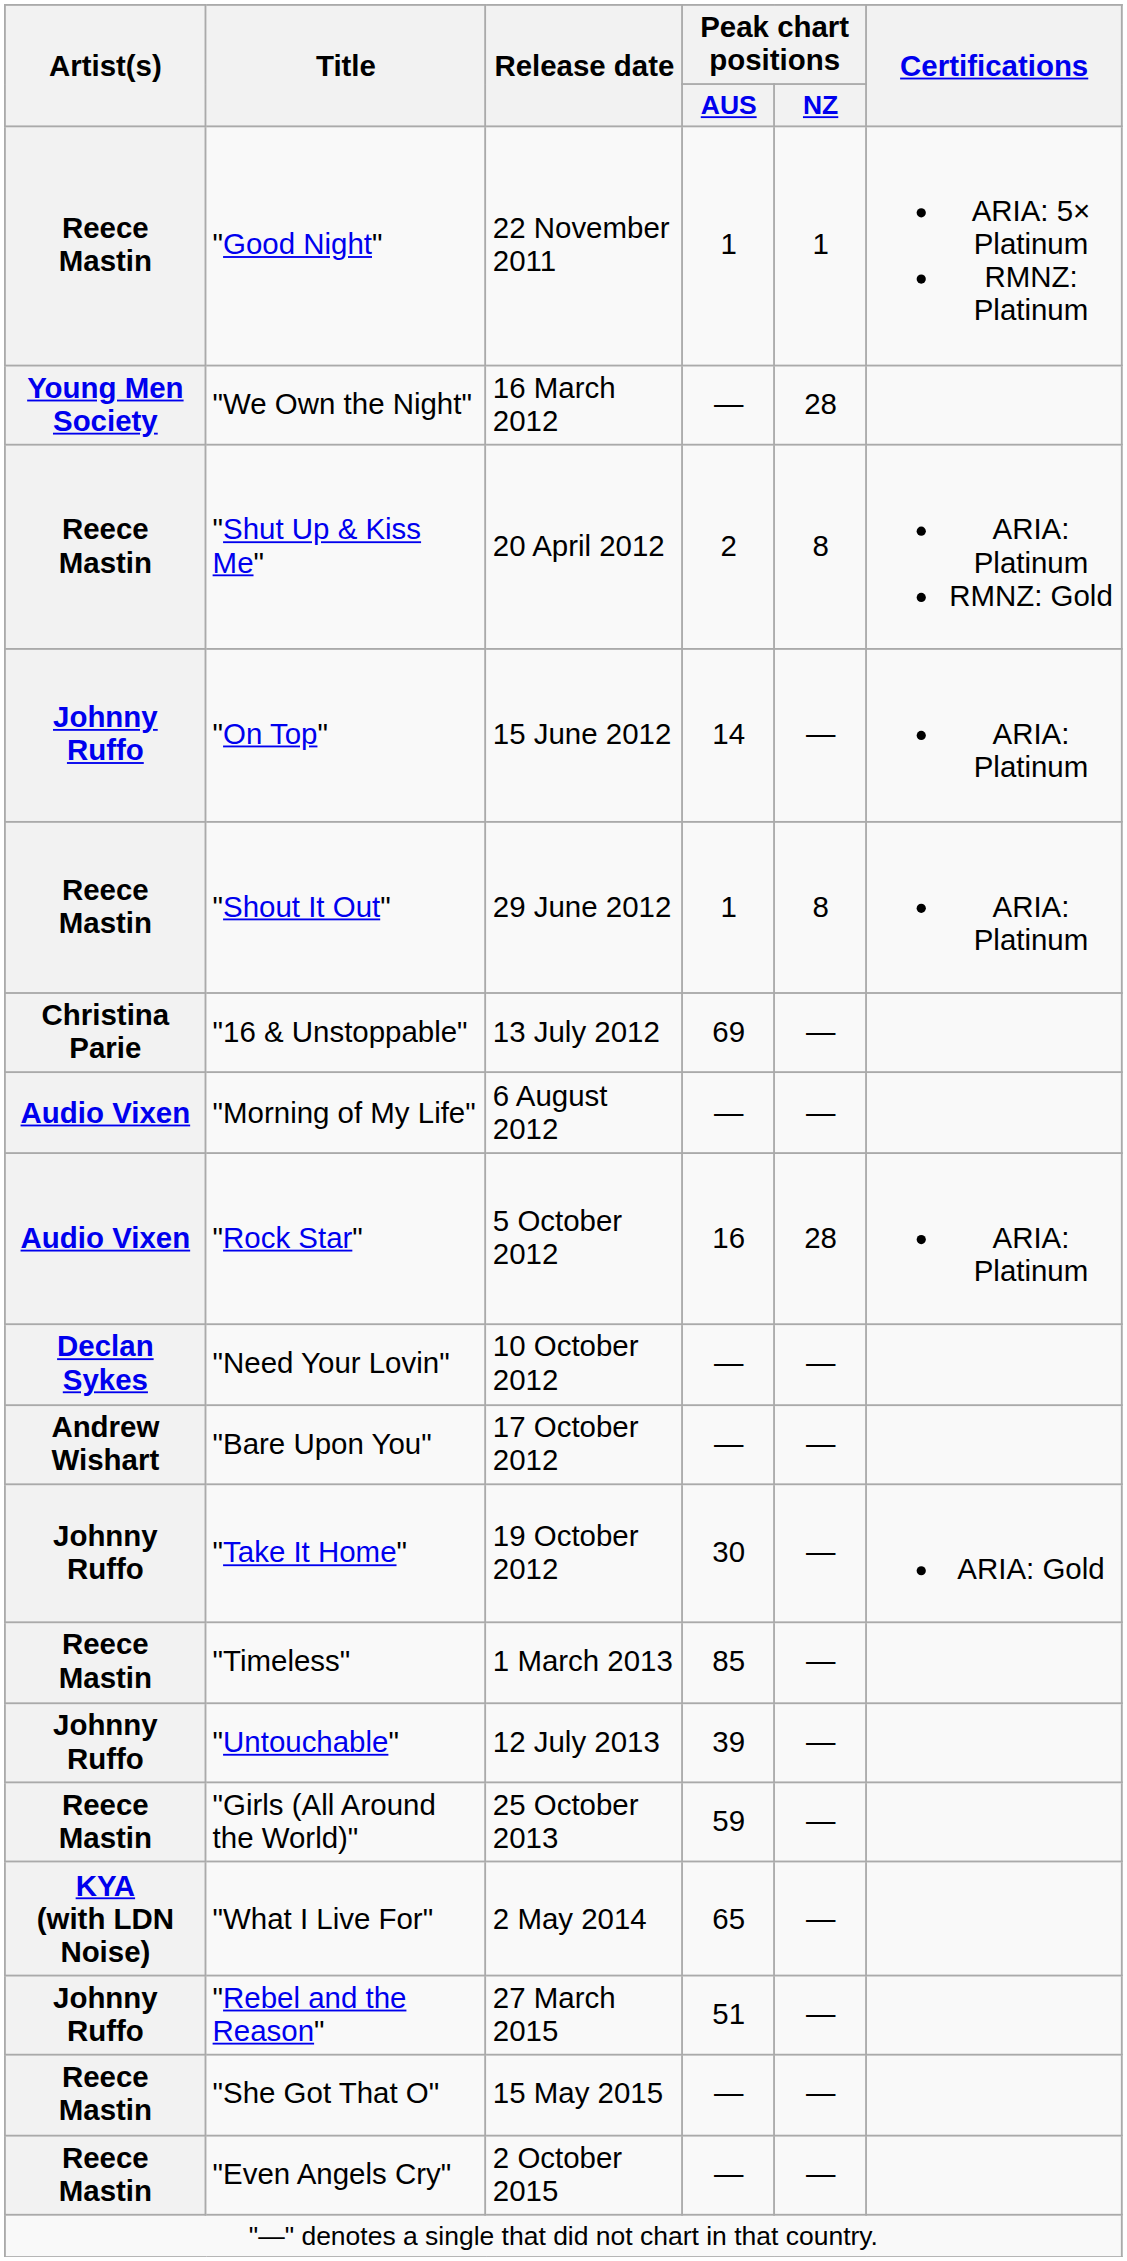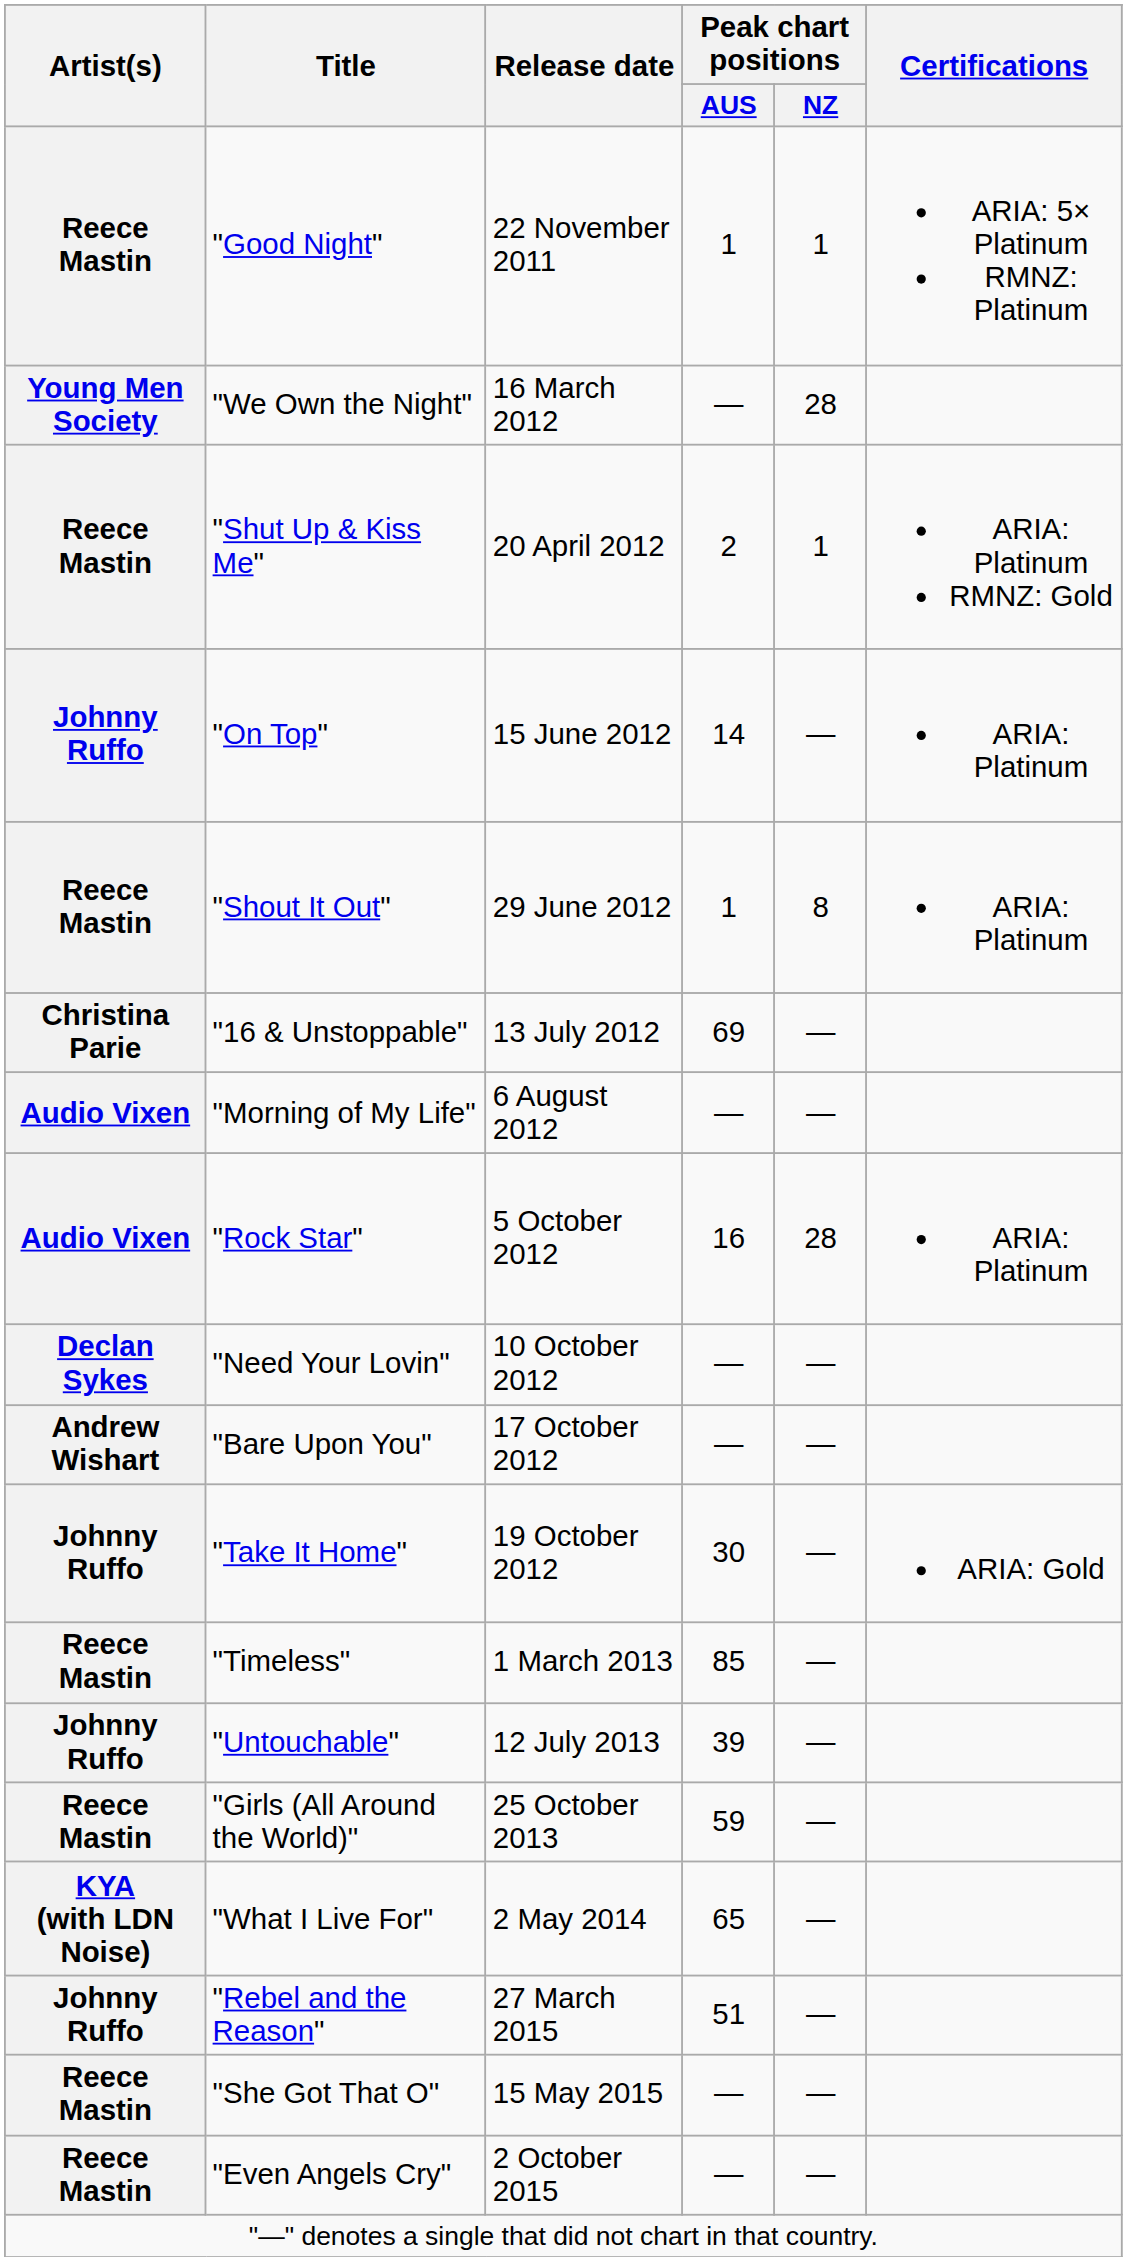 <table class="wikitable plainrowheaders" style="text-align:center;">
 <tr>
 <th scope="col" rowspan="2">Artist(s)</th>
 <th scope="col" rowspan="2">Title</th>
 <th scope="col" rowspan="2">Release date</th>
 <th scope="col" colspan="2">Peak chart positions</th>
 <th scope="col" rowspan="2"><a href='#'>Certifications</a></th>
 </tr>
 <tr>
 <th scope="col" style="width:3em;font-size:90%;"><a href='#'>AUS</a><br></th>
 <th scope="col" style="width:3em;font-size:90%;"><a href='#'>NZ</a><br></th>
 </tr>
 <tr>
 <th scope="row">Reece Mastin</th>
 <td style="text-align:left;">"<a href='#'>Good Night</a>"</td>
 <td style="text-align:left;">22 November 2011</td>
 <td>1</td>
 <td>1</td>
 <td><br><ul><li>ARIA: 5× Platinum</li><li>RMNZ: Platinum</li></ul></td>
 </tr>
 <tr>
 <th scope="row"><a href='#'>Young Men Society</a></th>
 <td style="text-align:left;">"We Own the Night"</td>
 <td style="text-align:left;">16 March 2012</td>
 <td>—</td>
 <td>28</td>
 <td></td>
 </tr>
 <tr>
 <th scope="row">Reece Mastin</th>
 <td style="text-align:left;">"<a href='#'>Shut Up & Kiss Me</a>"</td>
 <td style="text-align:left;">20 April 2012</td>
 <td>2</td>
-<td>8</td>
+<td>1</td>
 <td><br><ul><li>ARIA: Platinum</li><li>RMNZ: Gold</li></ul></td>
 </tr>
 <tr>
 <th scope="row"><a href='#'>Johnny Ruffo</a></th>
 <td style="text-align:left;">"<a href='#'>On Top</a>"</td>
 <td style="text-align:left;">15 June 2012</td>
 <td>14</td>
 <td>—</td>
 <td><br><ul><li>ARIA: Platinum</li></ul></td>
 </tr>
 <tr>
 <th scope="row">Reece Mastin</th>
 <td style="text-align:left;">"<a href='#'>Shout It Out</a>"</td>
 <td style="text-align:left;">29 June 2012</td>
 <td>1</td>
 <td>8</td>
 <td><br><ul><li>ARIA: Platinum</li></ul></td>
 </tr>
 <tr>
 <th scope="row">Christina Parie</th>
 <td style="text-align:left;">"16 & Unstoppable"</td>
 <td style="text-align:left;">13 July 2012</td>
 <td>69</td>
 <td>—</td>
 <td></td>
 </tr>
 <tr>
 <th scope="row"><a href='#'>Audio Vixen</a></th>
 <td style="text-align:left;">"Morning of My Life"</td>
 <td style="text-align:left;">6 August 2012</td>
 <td>—</td>
 <td>—</td>
 <td></td>
 </tr>
 <tr>
 <th scope="row"><a href='#'>Audio Vixen</a></th>
 <td style="text-align:left;">"<a href='#'>Rock Star</a>"</td>
 <td style="text-align:left;">5 October 2012</td>
 <td>16</td>
 <td>28</td>
 <td><br><ul><li>ARIA: Platinum</li></ul></td>
 </tr>
 <tr>
 <th scope="row"><a href='#'>Declan Sykes</a></th>
 <td style="text-align:left;">"Need Your Lovin"</td>
 <td style="text-align:left;">10 October 2012</td>
 <td>—</td>
 <td>—</td>
 <td></td>
 </tr>
 <tr>
 <th scope="row">Andrew Wishart</th>
 <td style="text-align:left;">"Bare Upon You"</td>
 <td style="text-align:left;">17 October 2012</td>
 <td>—</td>
 <td>—</td>
 <td></td>
 </tr>
 <tr>
 <th scope="row">Johnny Ruffo</th>
 <td style="text-align:left;">"<a href='#'>Take It Home</a>"</td>
 <td style="text-align:left;">19 October 2012</td>
 <td>30</td>
 <td>—</td>
 <td><br><ul><li>ARIA: Gold</li></ul></td>
 </tr>
 <tr>
 <th scope="row">Reece Mastin</th>
 <td style="text-align:left;">"Timeless"</td>
 <td style="text-align:left;">1 March 2013</td>
 <td>85</td>
 <td>—</td>
 <td></td>
 </tr>
 <tr>
 <th scope="row">Johnny Ruffo</th>
 <td style="text-align:left;">"<a href='#'>Untouchable</a>"</td>
 <td style="text-align:left;">12 July 2013</td>
 <td>39</td>
 <td>—</td>
 <td></td>
 </tr>
 <tr>
 <th scope="row">Reece Mastin</th>
 <td style="text-align:left;">"Girls (All Around the World)"</td>
 <td style="text-align:left;">25 October 2013</td>
 <td>59</td>
 <td>—</td>
 <td></td>
 </tr>
 <tr>
 <th scope="row"><a href='#'>KYA</a><br><span>(with LDN Noise)</span></th>
 <td style="text-align:left;">"What I Live For"</td>
 <td style="text-align:left;">2 May 2014</td>
 <td>65</td>
 <td>—</td>
 <td></td>
 </tr>
 <tr>
 <th scope="row">Johnny Ruffo</th>
 <td style="text-align:left;">"<a href='#'>Rebel and the Reason</a>"</td>
 <td style="text-align:left;">27 March 2015</td>
 <td>51</td>
 <td>—</td>
 <td></td>
 </tr>
 <tr>
 <th scope="row">Reece Mastin</th>
 <td style="text-align:left;">"She Got That O"</td>
 <td style="text-align:left;">15 May 2015</td>
 <td>—</td>
 <td>—</td>
 <td></td>
 </tr>
 <tr>
 <th scope="row">Reece Mastin</th>
 <td style="text-align:left;">"Even Angels Cry"</td>
 <td style="text-align:left;">2 October 2015</td>
 <td>—</td>
 <td>—</td>
 <td></td>
 </tr>
 <tr>
 <td colspan="6" style="font-size:90%">"—" denotes a single that did not chart in that country.</td>
 </tr>
 </table>
